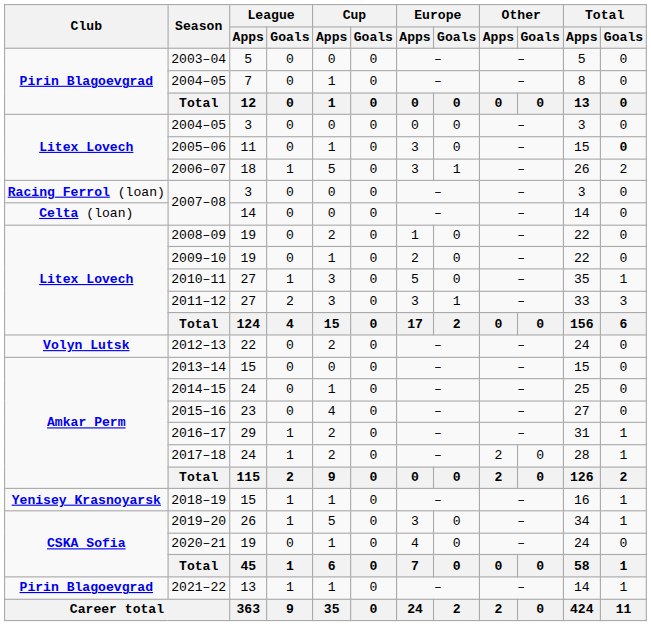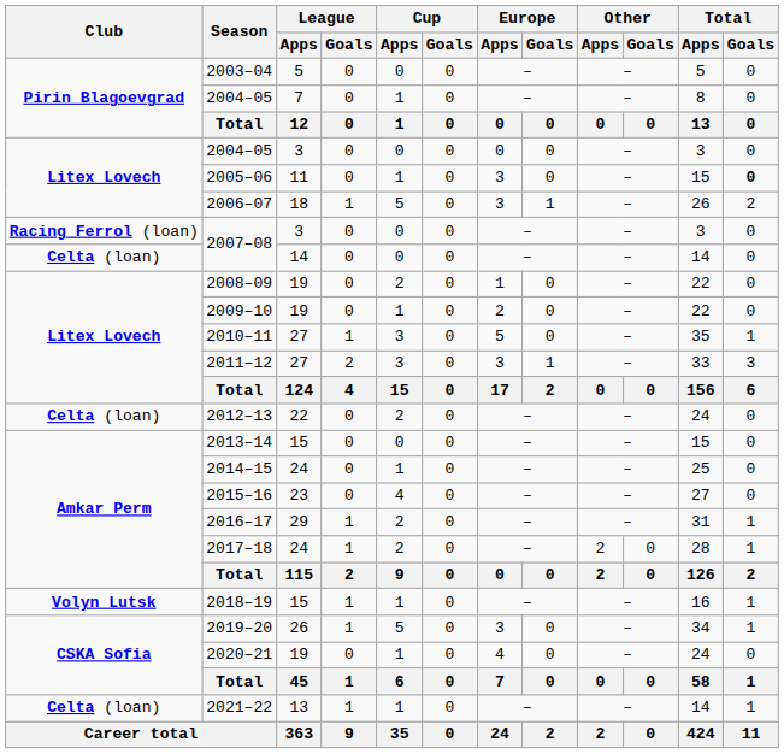 <table class="wikitable" style="font-size:90%; text-align: center;">
 <tr>
 <th rowspan="2">Club</th>
 <th rowspan="2">Season</th>
 <th colspan="2">League</th>
 <th colspan="2">Cup</th>
 <th colspan="2">Europe</th>
 <th colspan="2">Other</th>
 <th colspan="2">Total</th>
 </tr>
 <tr>
 <th>Apps</th>
 <th>Goals</th>
 <th>Apps</th>
 <th>Goals</th>
 <th>Apps</th>
 <th>Goals</th>
 <th>Apps</th>
 <th>Goals</th>
 <th>Apps</th>
 <th>Goals</th>
 </tr>
 <tr>
 <td rowspan="3" valign="center"><strong><a href='#'>Pirin Blagoevgrad</a></strong></td>
 <td>2003–04</td>
 <td>5</td>
 <td>0</td>
 <td>0</td>
 <td>0</td>
 <td colspan=2>–</td>
 <td colspan=2>–</td>
 <td>5</td>
 <td>0</td>
 </tr>
 <tr>
 <td>2004–05</td>
 <td>7</td>
 <td>0</td>
 <td>1</td>
 <td>0</td>
 <td colspan=2>–</td>
 <td colspan=2>–</td>
 <td>8</td>
 <td>0</td>
 </tr>
 <tr>
 <th><strong>Total</strong></th>
 <th><strong>12</strong></th>
 <th><strong>0</strong></th>
 <th><strong>1</strong></th>
 <th><strong>0</strong></th>
 <th><strong>0</strong></th>
 <th><strong>0</strong></th>
 <th><strong>0</strong></th>
 <th><strong>0</strong></th>
 <th><strong>13</strong></th>
 <th><strong>0</strong></th>
 </tr>
 <tr>
 <td rowspan="3" valign="center"><strong><a href='#'>Litex Lovech</a></strong></td>
 <td>2004–05</td>
 <td>3</td>
 <td>0</td>
 <td>0</td>
 <td>0</td>
 <td>0</td>
 <td>0</td>
 <td colspan=2>–</td>
 <td>3</td>
 <td>0</td>
 </tr>
 <tr>
 <td>2005–06</td>
 <td>11</td>
 <td>0</td>
 <td>1</td>
 <td>0</td>
 <td>3</td>
 <td>0</td>
 <td colspan=2>–</td>
 <td>15</td>
 <td><strong>0</strong></td>
 </tr>
 <tr>
 <td>2006–07</td>
 <td>18</td>
 <td>1</td>
 <td>5</td>
 <td>0</td>
 <td>3</td>
 <td>1</td>
 <td colspan=2>–</td>
 <td>26</td>
 <td>2</td>
 </tr>
 <tr>
 <td rowspan="1" valign="center"><strong><a href='#'>Racing Ferrol</a></strong> (loan)</td>
 <td rowspan="2">2007–08</td>
 <td>3</td>
 <td>0</td>
 <td>0</td>
 <td>0</td>
 <td colspan=2>–</td>
 <td colspan=2>–</td>
 <td>3</td>
 <td>0</td>
 </tr>
 <tr>
 <td rowspan="1" valign="center"><strong><a href='#'>Celta</a></strong> (loan)</td>
 <td>14</td>
 <td>0</td>
 <td>0</td>
 <td>0</td>
 <td colspan=2>–</td>
 <td colspan=2>–</td>
 <td>14</td>
 <td>0</td>
 </tr>
 <tr>
 <td rowspan="5" valign="center"><strong><a href='#'>Litex Lovech</a></strong></td>
 <td>2008–09</td>
 <td>19</td>
 <td>0</td>
 <td>2</td>
 <td>0</td>
 <td>1</td>
 <td>0</td>
 <td colspan=2>–</td>
 <td>22</td>
 <td>0</td>
 </tr>
 <tr>
 <td>2009–10</td>
 <td>19</td>
 <td>0</td>
 <td>1</td>
 <td>0</td>
 <td>2</td>
 <td>0</td>
 <td colspan=2>–</td>
 <td>22</td>
 <td>0</td>
 </tr>
 <tr>
 <td>2010–11</td>
 <td>27</td>
 <td>1</td>
 <td>3</td>
 <td>0</td>
 <td>5</td>
 <td>0</td>
 <td colspan=2>–</td>
 <td>35</td>
 <td>1</td>
 </tr>
 <tr>
 <td>2011–12</td>
 <td>27</td>
 <td>2</td>
 <td>3</td>
 <td>0</td>
 <td>3</td>
 <td>1</td>
 <td colspan=2>–</td>
 <td>33</td>
 <td>3</td>
 </tr>
 <tr>
 <th><strong>Total</strong></th>
 <th><strong>124</strong></th>
 <th><strong>4</strong></th>
 <th><strong>15</strong></th>
 <th><strong>0</strong></th>
 <th><strong>17</strong></th>
 <th><strong>2</strong></th>
 <th><strong>0</strong></th>
 <th><strong>0</strong></th>
 <th><strong>156</strong></th>
 <th><strong>6</strong></th>
 </tr>
 <tr>
-<td rowspan="1" valign="center"><strong><a href='#'>Volyn Lutsk</a></strong></td>
+<td rowspan="1" valign="center"><strong><a href='#'>Celta</a></strong> (loan)</td>
 <td>2012–13</td>
 <td>22</td>
 <td>0</td>
 <td>2</td>
 <td>0</td>
 <td colspan=2>–</td>
 <td colspan=2>–</td>
 <td>24</td>
 <td>0</td>
 </tr>
 <tr>
 <td rowspan="6" valign="center"><strong><a href='#'>Amkar Perm</a></strong></td>
 <td>2013–14</td>
 <td>15</td>
 <td>0</td>
 <td>0</td>
 <td>0</td>
 <td colspan=2>–</td>
 <td colspan=2>–</td>
 <td>15</td>
 <td>0</td>
 </tr>
 <tr>
 <td>2014–15</td>
 <td>24</td>
 <td>0</td>
 <td>1</td>
 <td>0</td>
 <td colspan=2>–</td>
 <td colspan=2>–</td>
 <td>25</td>
 <td>0</td>
 </tr>
 <tr>
 <td>2015–16</td>
 <td>23</td>
 <td>0</td>
 <td>4</td>
 <td>0</td>
 <td colspan=2>–</td>
 <td colspan=2>–</td>
 <td>27</td>
 <td>0</td>
 </tr>
 <tr>
 <td>2016–17</td>
 <td>29</td>
 <td>1</td>
 <td>2</td>
 <td>0</td>
 <td colspan=2>–</td>
 <td colspan=2>–</td>
 <td>31</td>
 <td>1</td>
 </tr>
 <tr>
 <td>2017–18</td>
 <td>24</td>
 <td>1</td>
 <td>2</td>
 <td>0</td>
 <td colspan=2>–</td>
 <td>2</td>
 <td>0</td>
 <td>28</td>
 <td>1</td>
 </tr>
 <tr>
 <th><strong>Total</strong></th>
 <th><strong>115</strong></th>
 <th><strong>2</strong></th>
 <th><strong>9</strong></th>
 <th><strong>0</strong></th>
 <th><strong>0</strong></th>
 <th><strong>0</strong></th>
 <th><strong>2</strong></th>
 <th><strong>0</strong></th>
 <th><strong>126</strong></th>
 <th><strong>2</strong></th>
 </tr>
 <tr>
-<td rowspan="1" valign="center"><strong><a href='#'>Yenisey Krasnoyarsk</a></strong></td>
+<td rowspan="1" valign="center"><strong><a href='#'>Volyn Lutsk</a></strong></td>
 <td>2018–19</td>
 <td>15</td>
 <td>1</td>
 <td>1</td>
 <td>0</td>
 <td colspan=2>–</td>
 <td colspan=2>–</td>
 <td>16</td>
 <td>1</td>
 </tr>
 <tr>
 <td rowspan="3" valign="center"><strong><a href='#'>CSKA Sofia</a></strong></td>
 <td>2019–20</td>
 <td>26</td>
 <td>1</td>
 <td>5</td>
 <td>0</td>
 <td>3</td>
 <td>0</td>
 <td colspan=2>–</td>
 <td>34</td>
 <td>1</td>
 </tr>
 <tr>
 <td>2020–21</td>
 <td>19</td>
 <td>0</td>
 <td>1</td>
 <td>0</td>
 <td>4</td>
 <td>0</td>
 <td colspan=2>–</td>
 <td>24</td>
 <td>0</td>
 </tr>
 <tr>
 <th><strong>Total</strong></th>
 <th><strong>45</strong></th>
 <th><strong>1</strong></th>
 <th><strong>6</strong></th>
 <th><strong>0</strong></th>
 <th><strong>7</strong></th>
 <th><strong>0</strong></th>
 <th><strong>0</strong></th>
 <th><strong>0</strong></th>
 <th><strong>58</strong></th>
 <th><strong>1</strong></th>
 </tr>
 <tr>
-<td valign="center"><strong><a href='#'>Pirin Blagoevgrad</a></strong></td>
+<td rowspan="1" valign="center"><strong><a href='#'>Celta</a></strong> (loan)</td>
 <td>2021–22</td>
 <td>13</td>
 <td>1</td>
 <td>1</td>
 <td>0</td>
 <td colspan=2>–</td>
 <td colspan=2>–</td>
 <td>14</td>
 <td>1</td>
 </tr>
 <tr>
 <th colspan=2><strong>Career total</strong></th>
 <th><strong>363</strong></th>
 <th><strong>9</strong></th>
 <th><strong>35</strong></th>
 <th><strong>0</strong></th>
 <th><strong>24</strong></th>
 <th><strong>2</strong></th>
 <th><strong>2</strong></th>
 <th><strong>0</strong></th>
 <th><strong>424</strong></th>
 <th><strong>11</strong></th>
 </tr>
 </table>
